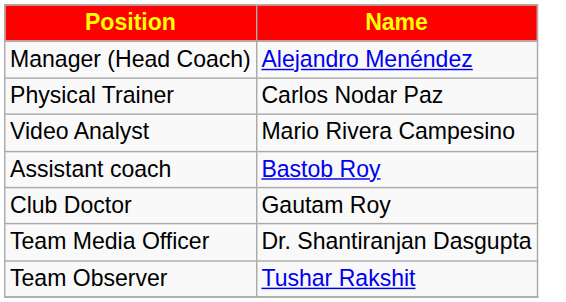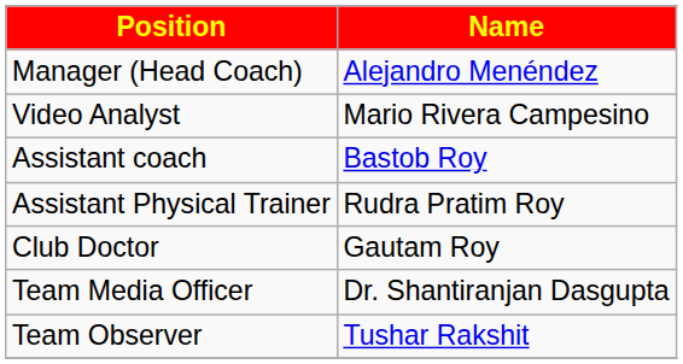 <table class="wikitable">
 <tr>
 <th style="background:#ff0000; color:#ffff00; text-align:center;">Position</th>
 <th style="background:#ff0000; color:#ffff00; text-align:center;">Name</th>
 </tr>
 <tr>
 <td>Manager (Head Coach)</td>
 <td> <a href='#'>Alejandro Menéndez</a></td>
 </tr>
 <tr>
-<td>Physical Trainer</td>
-<td> Carlos Nodar Paz</td>
-</tr>
-<tr>
 <td>Video Analyst</td>
 <td> Mario Rivera Campesino</td>
 </tr>
 <tr>
 <td>Assistant coach</td>
 <td> <a href='#'>Bastob Roy</a></td>
+</tr>
+<tr>
+<td>Assistant Physical Trainer</td>
+<td> Rudra Pratim Roy</td>
 </tr>
 <tr>
 <td>Club Doctor</td>
 <td> Gautam Roy</td>
 </tr>
 <tr>
 <td>Team Media Officer</td>
 <td> Dr. Shantiranjan Dasgupta</td>
 </tr>
 <tr>
 <td>Team Observer</td>
 <td> <a href='#'>Tushar Rakshit</a></td>
 </tr>
 <tr>
 </tr>
 </table>
